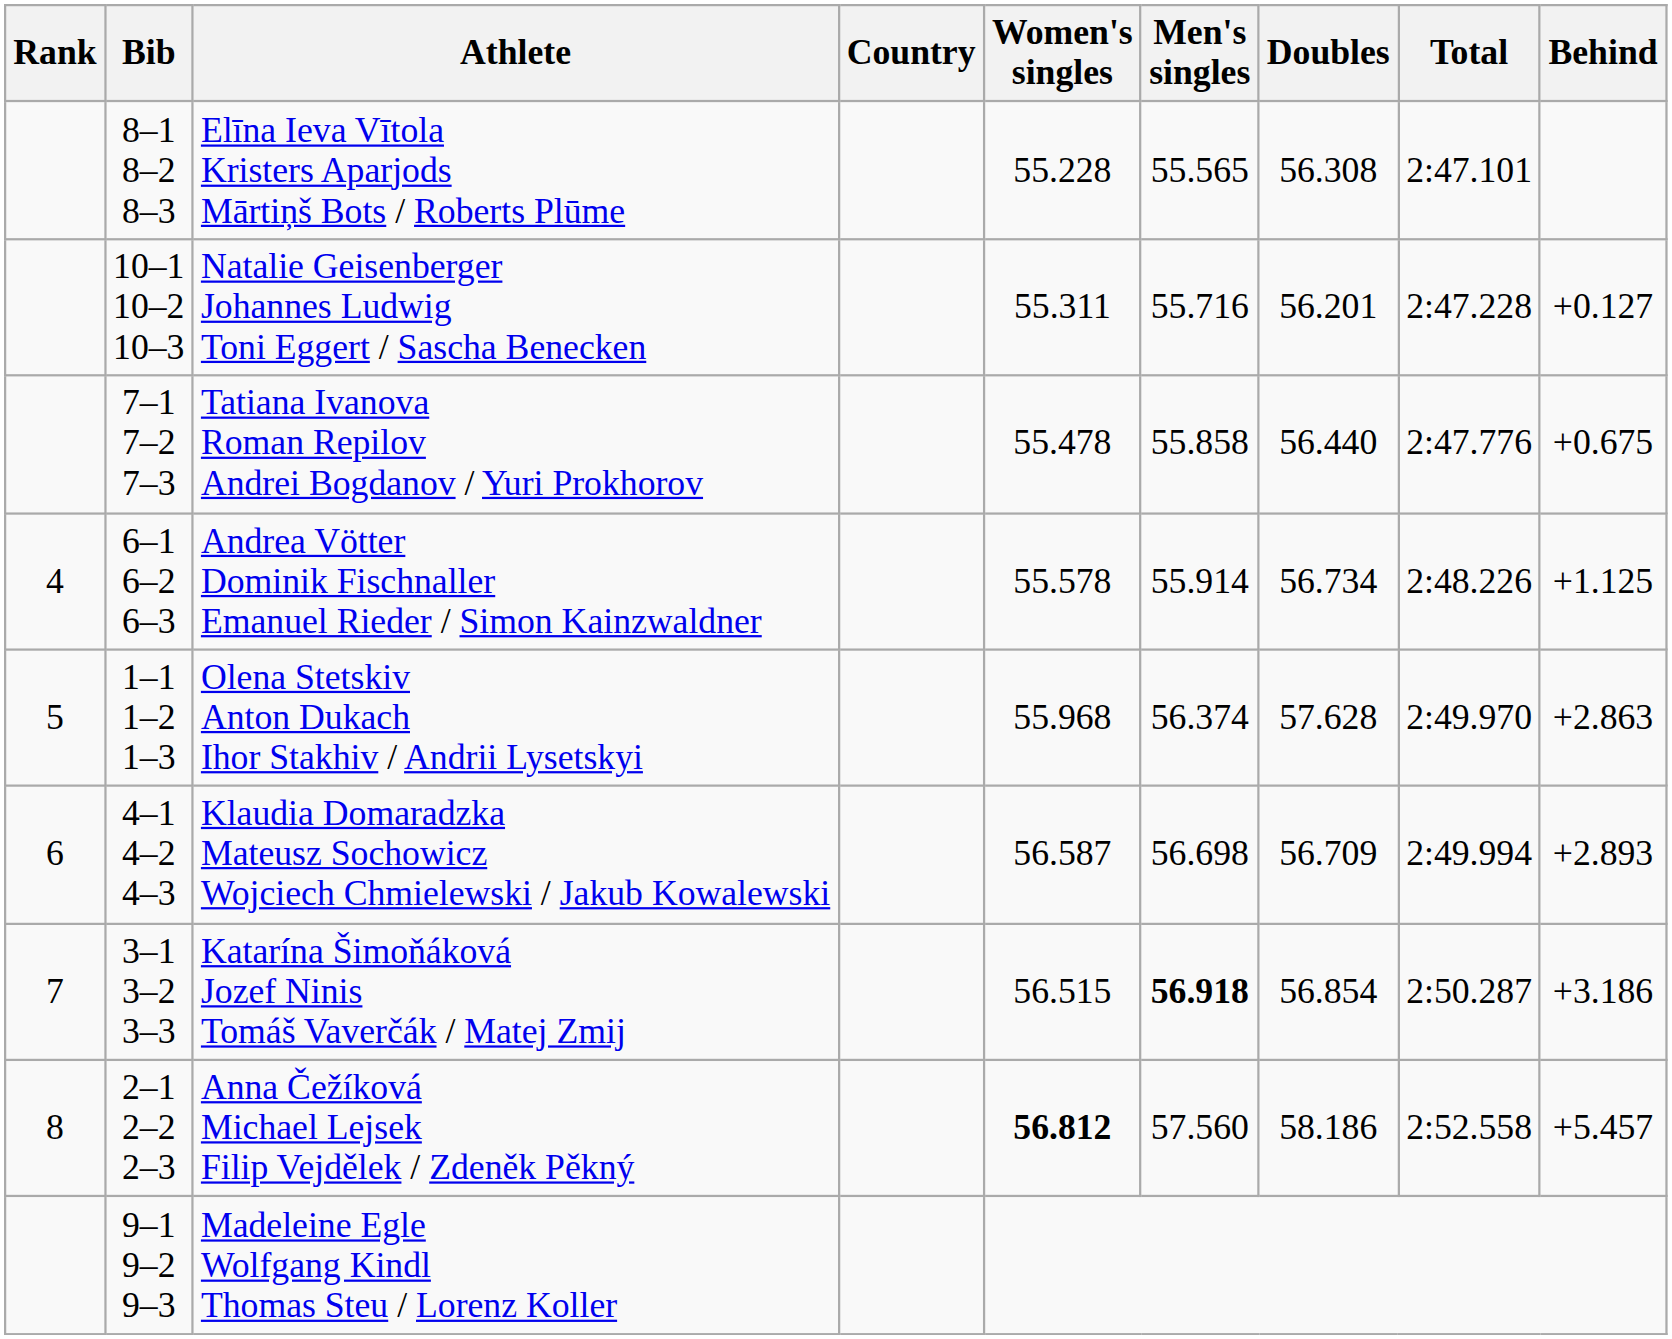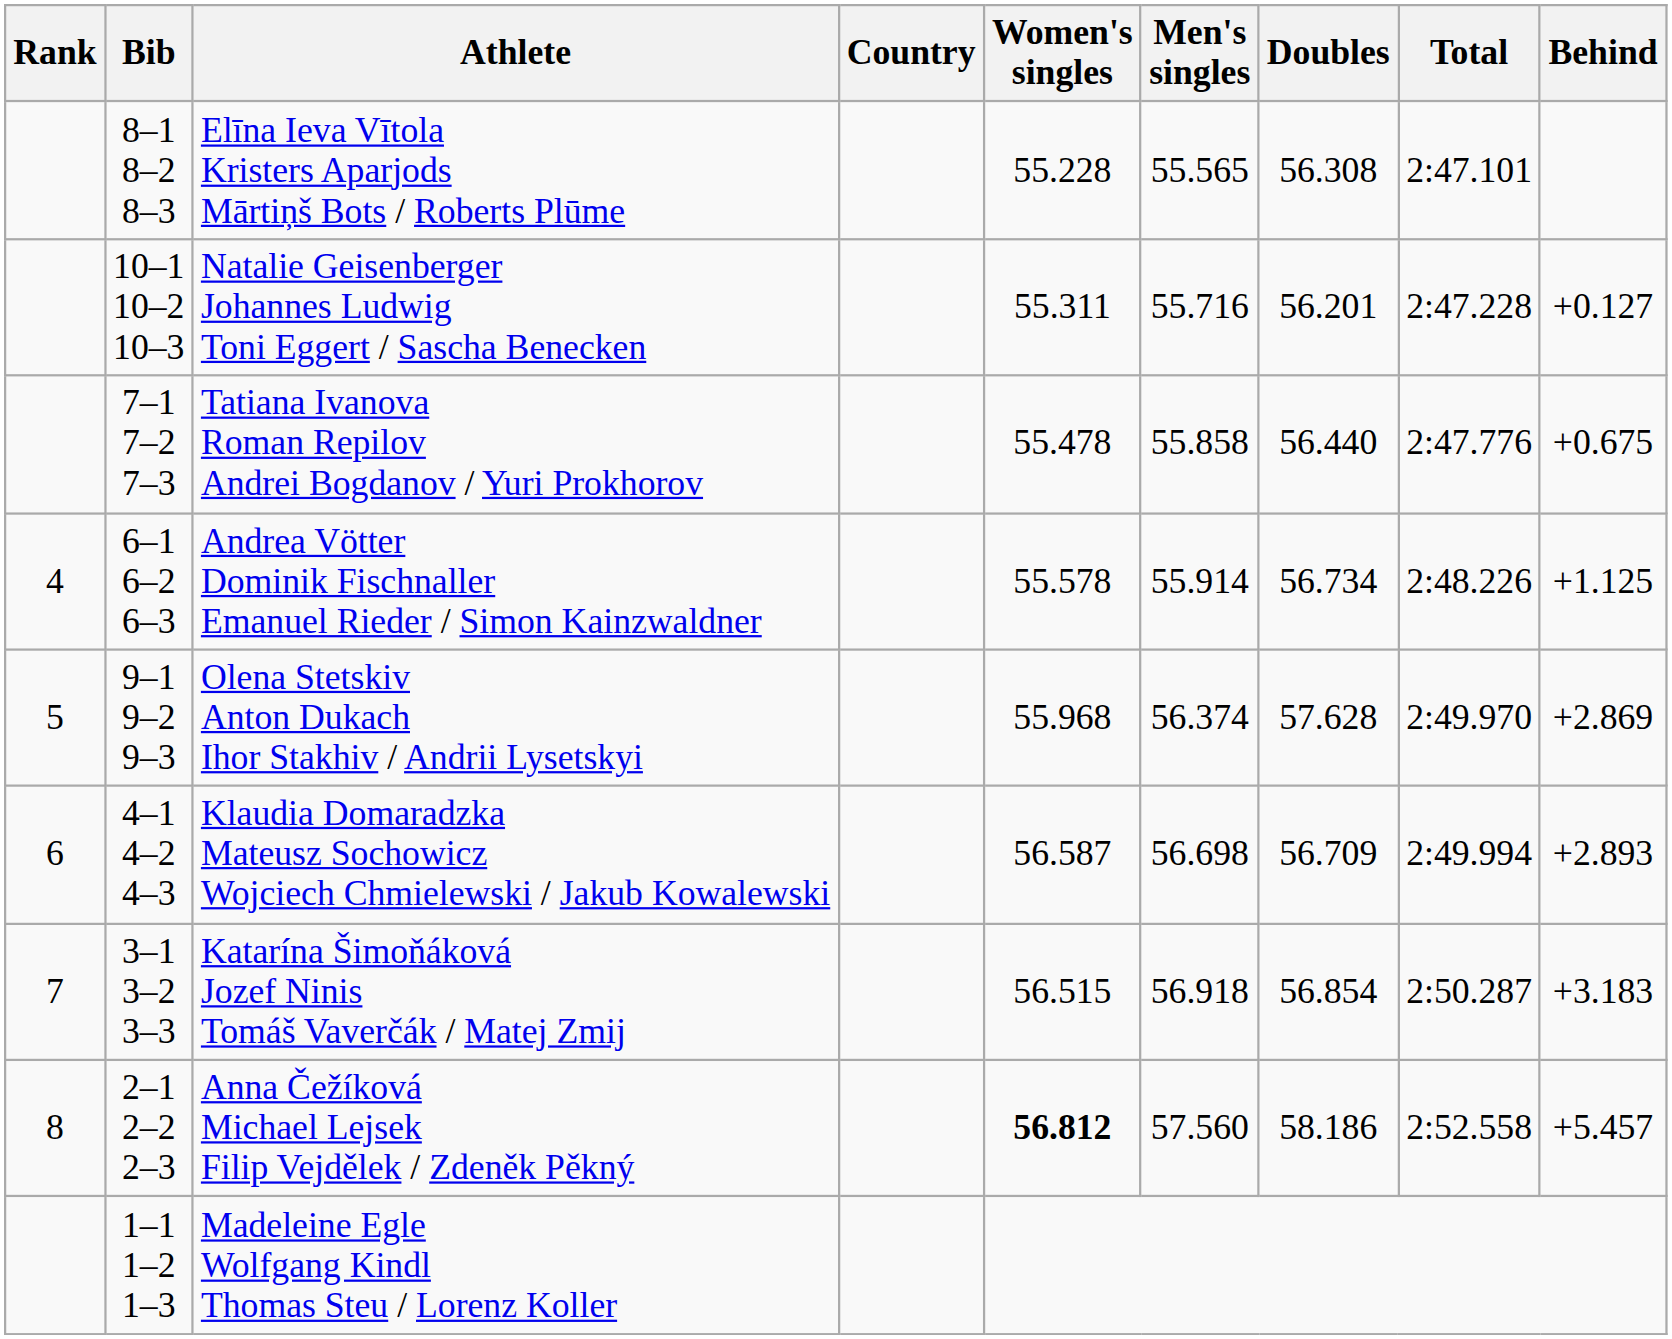 <table class="wikitable sortable" style="text-align:center;">
 <tr>
 <th>Rank</th>
 <th>Bib</th>
 <th>Athlete</th>
 <th>Country</th>
 <th>Women's<br>singles</th>
 <th>Men's<br>singles</th>
 <th>Doubles</th>
 <th>Total</th>
 <th>Behind</th>
 </tr>
 <tr>
 <td></td>
 <td>8–1<br>8–2<br>8–3</td>
 <td align=left><a href='#'>Elīna Ieva Vītola</a><br><a href='#'>Kristers Aparjods</a><br><a href='#'>Mārtiņš Bots</a> / <a href='#'>Roberts Plūme</a></td>
 <td align=left></td>
 <td>55.228</td>
 <td>55.565</td>
 <td>56.308</td>
 <td>2:47.101</td>
 <td></td>
 </tr>
 <tr>
 <td></td>
 <td>10–1<br>10–2<br>10–3</td>
 <td align=left><a href='#'>Natalie Geisenberger</a><br><a href='#'>Johannes Ludwig</a><br><a href='#'>Toni Eggert</a> / <a href='#'>Sascha Benecken</a></td>
 <td align=left></td>
 <td>55.311</td>
 <td>55.716</td>
 <td>56.201</td>
 <td>2:47.228</td>
 <td>+0.127</td>
 </tr>
 <tr>
 <td></td>
 <td>7–1<br>7–2<br>7–3</td>
 <td align=left><a href='#'>Tatiana Ivanova</a><br><a href='#'>Roman Repilov</a><br><a href='#'>Andrei Bogdanov</a> / <a href='#'>Yuri Prokhorov</a></td>
 <td align=left></td>
 <td>55.478</td>
 <td>55.858</td>
 <td>56.440</td>
 <td>2:47.776</td>
 <td>+0.675</td>
 </tr>
 <tr>
 <td>4</td>
 <td>6–1<br>6–2<br>6–3</td>
 <td align=left><a href='#'>Andrea Vötter</a><br><a href='#'>Dominik Fischnaller</a><br><a href='#'>Emanuel Rieder</a> / <a href='#'>Simon Kainzwaldner</a></td>
 <td align=left></td>
 <td>55.578</td>
 <td>55.914</td>
 <td>56.734</td>
 <td>2:48.226</td>
 <td>+1.125</td>
 </tr>
 <tr>
 <td>5</td>
-<td>1–1<br>1–2<br>1–3</td>
+<td>9–1<br>9–2<br>9–3</td>
 <td align=left><a href='#'>Olena Stetskiv</a><br><a href='#'>Anton Dukach</a><br><a href='#'>Ihor Stakhiv</a> / <a href='#'>Andrii Lysetskyi</a></td>
 <td align=left></td>
 <td>55.968</td>
 <td>56.374</td>
 <td>57.628</td>
 <td>2:49.970</td>
-<td>+2.863</td>
+<td>+2.869</td>
 </tr>
 <tr>
 <td>6</td>
 <td>4–1<br>4–2<br>4–3</td>
 <td align=left><a href='#'>Klaudia Domaradzka</a><br><a href='#'>Mateusz Sochowicz</a><br><a href='#'>Wojciech Chmielewski</a> / <a href='#'>Jakub Kowalewski</a></td>
 <td align=left></td>
 <td>56.587</td>
 <td>56.698</td>
 <td>56.709</td>
 <td>2:49.994</td>
 <td>+2.893</td>
 </tr>
 <tr>
 <td>7</td>
 <td>3–1<br>3–2<br>3–3</td>
 <td align=left><a href='#'>Katarína Šimoňáková</a><br><a href='#'>Jozef Ninis</a><br><a href='#'>Tomáš Vaverčák</a> / <a href='#'>Matej Zmij</a></td>
 <td align=left></td>
 <td>56.515</td>
-<td><strong>56.918</strong></td>
+<td>56.918</td>
 <td>56.854</td>
 <td>2:50.287</td>
-<td>+3.186</td>
+<td>+3.183</td>
 </tr>
 <tr>
 <td>8</td>
 <td>2–1<br>2–2<br>2–3</td>
 <td align=left><a href='#'>Anna Čežíková</a><br><a href='#'>Michael Lejsek</a><br><a href='#'>Filip Vejdělek</a> / <a href='#'>Zdeněk Pěkný</a></td>
 <td align=left></td>
 <td><strong>56.812</strong></td>
 <td>57.560</td>
 <td>58.186</td>
 <td>2:52.558</td>
 <td>+5.457</td>
 </tr>
 <tr>
 <td></td>
-<td>9–1<br>9–2<br>9–3</td>
+<td>1–1<br>1–2<br>1–3</td>
 <td align=left><a href='#'>Madeleine Egle</a><br><a href='#'>Wolfgang Kindl</a><br><a href='#'>Thomas Steu</a> / <a href='#'>Lorenz Koller</a></td>
 <td align=left></td>
 <td colspan=5></td>
 </tr>
 </table>
